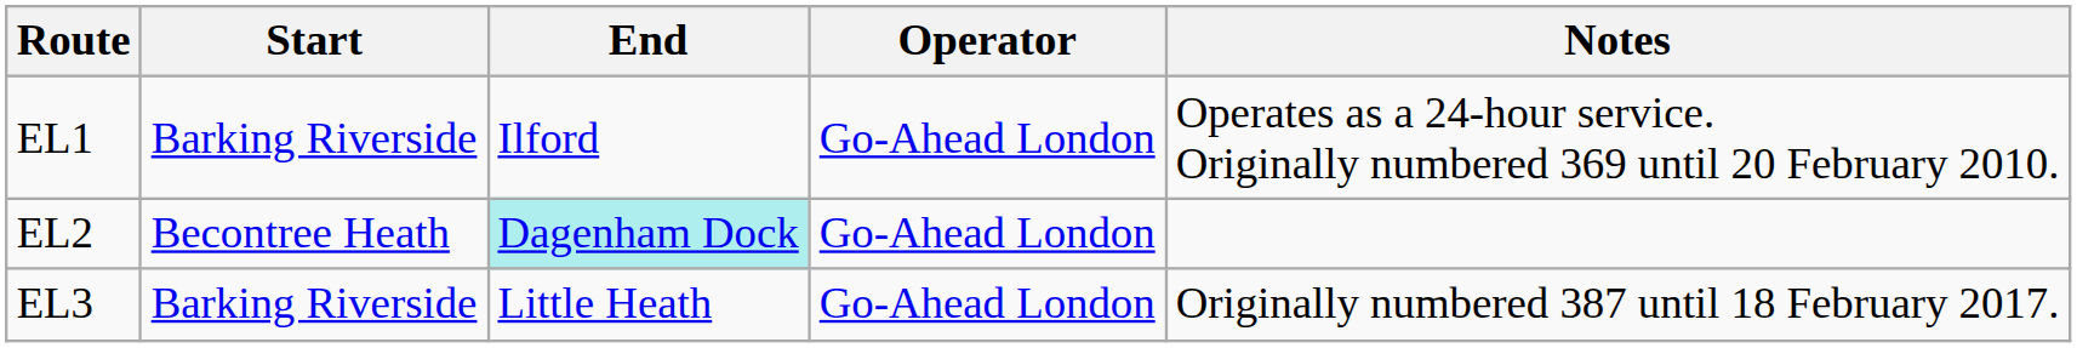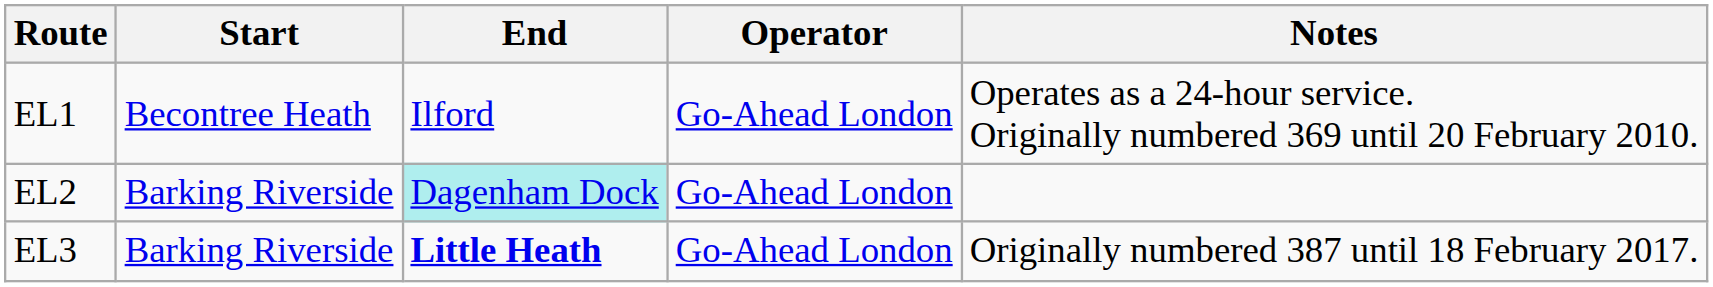 <table class="wikitable sortable">
 <tr>
 <th>Route</th>
 <th>Start</th>
 <th>End</th>
 <th>Operator</th>
 <th>Notes</th>
 </tr>
 <tr>
 <td>EL1</td>
-<td><a href='#'>Barking Riverside</a></td>
+<td><a href='#'>Becontree Heath</a></td>
 <td><a href='#'>Ilford</a></td>
 <td><a href='#'>Go-Ahead London</a></td>
 <td>Operates as a 24-hour service.<br>Originally numbered 369 until 20 February 2010.</td>
 </tr>
 <tr>
 <td>EL2</td>
-<td><a href='#'>Becontree Heath</a></td>
+<td><a href='#'>Barking Riverside</a></td>
 <td style="background: paleturquoise;"><a href='#'>Dagenham Dock</a></td>
 <td><a href='#'>Go-Ahead London</a></td>
 <td></td>
 </tr>
 <tr>
 <td>EL3</td>
 <td><a href='#'>Barking Riverside</a></td>
-<td><a href='#'>Little Heath</a></td>
+<td><strong><a href='#'>Little Heath</a></strong></td>
 <td><a href='#'>Go-Ahead London</a></td>
 <td>Originally numbered 387 until 18 February 2017.</td>
 </tr>
 </table>
